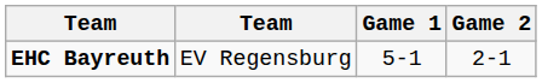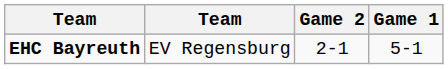 <table class="wikitable">
 <tr>
 <th>Team</th>
 <th>Team</th>
+<th>Game 2</th>
 <th>Game 1</th>
-<th>Game 2</th>
 </tr>
 <tr>
 <td><strong>EHC Bayreuth</strong></td>
 <td>EV Regensburg</td>
+<td align="center">2-1</td>
 <td align="center">5-1</td>
-<td align="center">2-1</td>
 </tr>
 </table>
